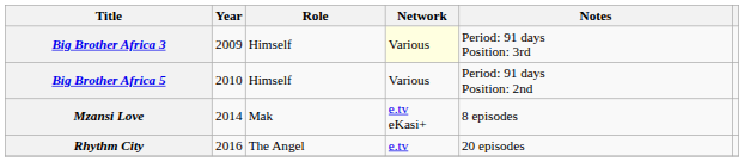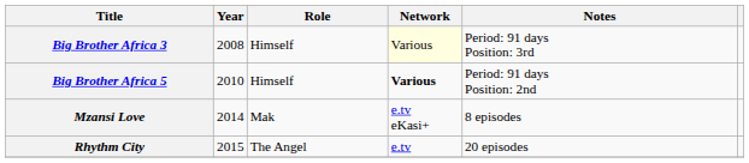 <table class="wikitable plainrowheaders sortable" style="margin-right: 0;">
 <tr>
 <th scope="col" style="width: 15em;">Title</th>
 <th scope="col" style="width: 1em;">Year</th>
 <th scope="col" style="width: 10em;">Role</th>
 <th scope="col" style="width: 5em;">Network</th>
 <th scope="col" style="width: 20em;" class="unsortable">Notes</th>
 <th scope="col" class="unsortable"></th>
 </tr>
 <tr>
 <th scope="row"><em><a href='#'>Big Brother Africa 3</a></em></th>
-<td>2009</td>
+<td>2008</td>
 <td>Himself</td>
 <td style="background: lightyellow;">Various</td>
 <td>Period: 91 days <br> Position: 3rd</td>
 <td align="center"></td>
 </tr>
 <tr>
 <th scope="row"><em><a href='#'>Big Brother Africa 5</a></em></th>
 <td>2010</td>
 <td>Himself</td>
-<td>Various</td>
+<td><strong>Various</strong></td>
 <td>Period: 91 days <br> Position: 2nd</td>
 <td align="center"></td>
 </tr>
 <tr>
 <th scope="row"><em>Mzansi Love</em></th>
 <td>2014</td>
 <td>Mak</td>
 <td><a href='#'>e.tv</a> <br> eKasi+</td>
 <td>8 episodes</td>
 <td align="center"></td>
 </tr>
 <tr>
 <th scope="row"><em>Rhythm City</em></th>
-<td>2016</td>
+<td>2015</td>
 <td>The Angel</td>
 <td><a href='#'>e.tv</a></td>
 <td>20 episodes</td>
 <td align="center"></td>
 </tr>
 <tr>
 </tr>
 </table>
